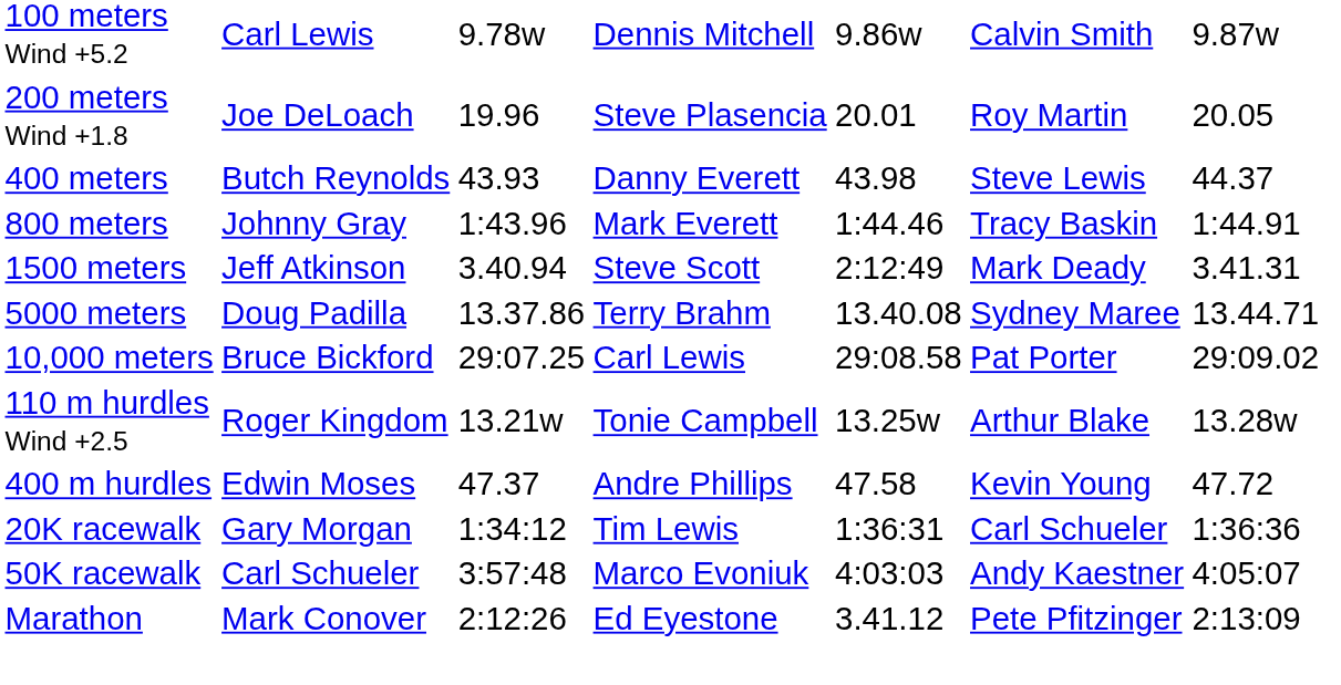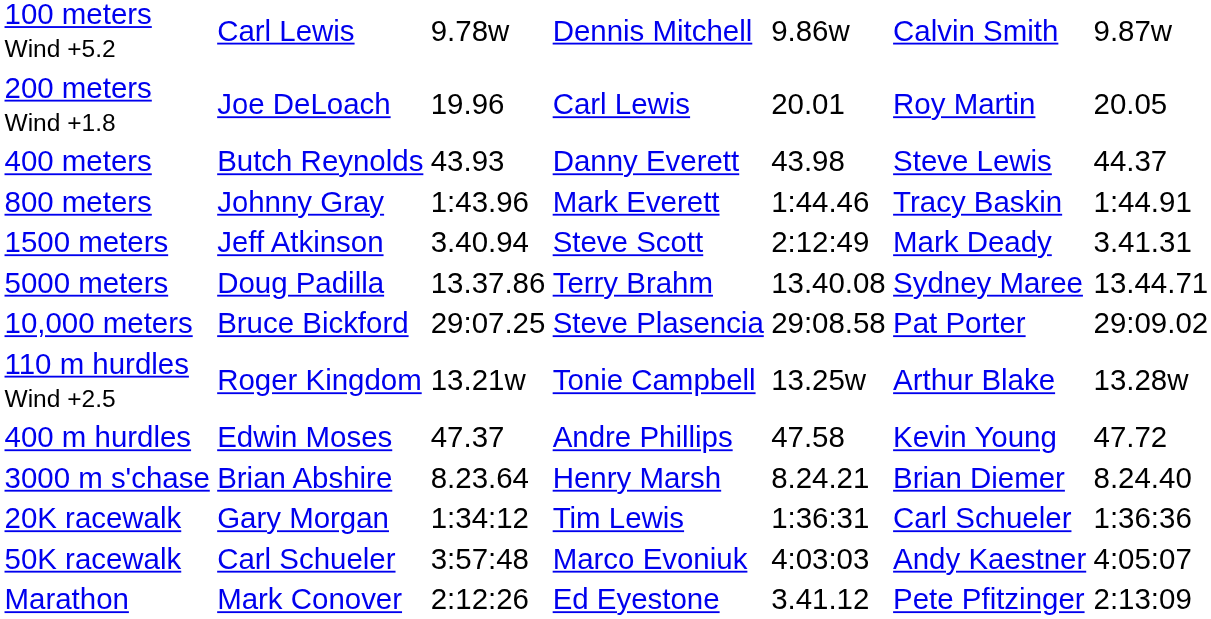 <table>
 <tr>
 <td><a href='#'>100 meters</a>  <br><small>Wind +5.2</small></td>
 <td><a href='#'>Carl Lewis</a></td>
 <td>9.78w</td>
 <td><a href='#'>Dennis Mitchell</a></td>
 <td>9.86w</td>
 <td><a href='#'>Calvin Smith</a></td>
 <td>9.87w</td>
 </tr>
 <tr>
 <td><a href='#'>200 meters</a>  <br><small>Wind +1.8</small></td>
 <td><a href='#'>Joe DeLoach</a></td>
 <td>19.96</td>
-<td><a href='#'>Steve Plasencia</a></td>
+<td><a href='#'>Carl Lewis</a></td>
 <td>20.01</td>
 <td><a href='#'>Roy Martin</a></td>
 <td>20.05</td>
 </tr>
 <tr>
 <td><a href='#'>400 meters</a></td>
 <td><a href='#'>Butch Reynolds</a></td>
 <td>43.93</td>
 <td><a href='#'>Danny Everett</a></td>
 <td>43.98</td>
 <td><a href='#'>Steve Lewis</a></td>
 <td>44.37</td>
 </tr>
 <tr>
 <td><a href='#'>800 meters</a></td>
 <td><a href='#'>Johnny Gray</a></td>
 <td>1:43.96</td>
 <td><a href='#'>Mark Everett</a></td>
 <td>1:44.46</td>
 <td><a href='#'>Tracy Baskin</a></td>
 <td>1:44.91</td>
 </tr>
 <tr>
 <td><a href='#'>1500 meters</a></td>
 <td><a href='#'>Jeff Atkinson</a></td>
 <td>3.40.94</td>
 <td><a href='#'>Steve Scott</a></td>
 <td>2:12:49</td>
 <td><a href='#'>Mark Deady</a></td>
 <td>3.41.31</td>
 </tr>
 <tr>
 <td><a href='#'>5000 meters</a></td>
 <td><a href='#'>Doug Padilla</a></td>
 <td>13.37.86</td>
 <td><a href='#'>Terry Brahm</a></td>
 <td>13.40.08</td>
 <td><a href='#'>Sydney Maree</a></td>
 <td>13.44.71</td>
 </tr>
 <tr>
 <td><a href='#'>10,000 meters</a></td>
 <td><a href='#'>Bruce Bickford</a></td>
 <td>29:07.25</td>
-<td><a href='#'>Carl Lewis</a></td>
+<td><a href='#'>Steve Plasencia</a></td>
 <td>29:08.58</td>
 <td><a href='#'>Pat Porter</a></td>
 <td>29:09.02</td>
 </tr>
 <tr>
 <td><a href='#'>110 m hurdles</a>  <br><small>Wind +2.5</small></td>
 <td><a href='#'>Roger Kingdom</a></td>
 <td>13.21w</td>
 <td><a href='#'>Tonie Campbell</a></td>
 <td>13.25w</td>
 <td><a href='#'>Arthur Blake</a></td>
 <td>13.28w</td>
 </tr>
 <tr>
 <td><a href='#'>400 m hurdles</a></td>
 <td><a href='#'>Edwin Moses</a></td>
 <td>47.37</td>
 <td><a href='#'>Andre Phillips</a></td>
 <td>47.58</td>
 <td><a href='#'>Kevin Young</a></td>
 <td>47.72</td>
+</tr>
+<tr>
+<td><a href='#'>3000 m s'chase</a></td>
+<td><a href='#'>Brian Abshire</a></td>
+<td>8.23.64</td>
+<td><a href='#'>Henry Marsh</a></td>
+<td>8.24.21</td>
+<td><a href='#'>Brian Diemer</a></td>
+<td>8.24.40</td>
 </tr>
 <tr>
 <td><a href='#'>20K racewalk</a></td>
 <td><a href='#'>Gary Morgan</a></td>
 <td>1:34:12</td>
 <td><a href='#'>Tim Lewis</a></td>
 <td>1:36:31</td>
 <td><a href='#'>Carl Schueler</a></td>
 <td>1:36:36</td>
 </tr>
 <tr>
 <td><a href='#'>50K racewalk</a></td>
 <td><a href='#'>Carl Schueler</a></td>
 <td>3:57:48</td>
 <td><a href='#'>Marco Evoniuk</a></td>
 <td>4:03:03</td>
 <td><a href='#'>Andy Kaestner</a></td>
 <td>4:05:07</td>
 </tr>
 <tr>
 <td><a href='#'>Marathon</a></td>
 <td><a href='#'>Mark Conover</a></td>
 <td>2:12:26</td>
 <td><a href='#'>Ed Eyestone</a></td>
 <td>3.41.12</td>
 <td><a href='#'>Pete Pfitzinger</a></td>
 <td>2:13:09</td>
 </tr>
 </table>
